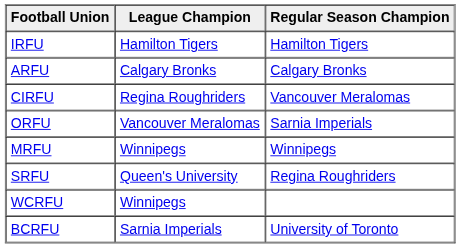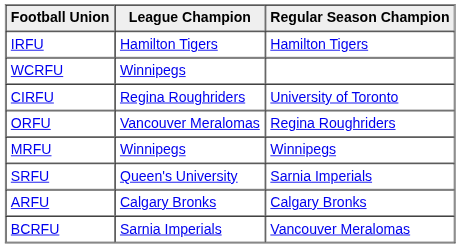 <table border="1" cellpadding="5" cellspacing="0" align="center">
 <tr>
 <th scope="col" style="background:#efefef;">Football Union</th>
 <th scope="col" style="background:#efefef;">League Champion</th>
 <th scope="col" style="background:#efefef;">Regular Season Champion</th>
 </tr>
 <tr>
 <td><a href='#'>IRFU</a></td>
 <td><a href='#'>Hamilton Tigers</a></td>
 <td><a href='#'>Hamilton Tigers</a></td>
 </tr>
 <tr>
-<td><a href='#'>ARFU</a></td>
-<td><a href='#'>Calgary Bronks</a></td>
-<td><a href='#'>Calgary Bronks</a></td>
+<td><a href='#'>WCRFU</a></td>
+<td><a href='#'>Winnipegs</a></td>
+<td></td>
 </tr>
 <tr>
 <td><a href='#'>CIRFU</a></td>
 <td><a href='#'>Regina Roughriders</a></td>
-<td><a href='#'>Vancouver Meralomas</a></td>
+<td><a href='#'>University of Toronto</a></td>
 </tr>
 <tr>
 <td><a href='#'>ORFU</a></td>
 <td><a href='#'>Vancouver Meralomas</a></td>
-<td><a href='#'>Sarnia Imperials</a></td>
+<td><a href='#'>Regina Roughriders</a></td>
 </tr>
 <tr>
 <td><a href='#'>MRFU</a></td>
 <td><a href='#'>Winnipegs</a></td>
 <td><a href='#'>Winnipegs</a></td>
 </tr>
 <tr>
 <td><a href='#'>SRFU</a></td>
 <td><a href='#'>Queen's University</a></td>
-<td><a href='#'>Regina Roughriders</a></td>
+<td><a href='#'>Sarnia Imperials</a></td>
 </tr>
 <tr>
-<td><a href='#'>WCRFU</a></td>
-<td><a href='#'>Winnipegs</a></td>
-<td></td>
+<td><a href='#'>ARFU</a></td>
+<td><a href='#'>Calgary Bronks</a></td>
+<td><a href='#'>Calgary Bronks</a></td>
 </tr>
 <tr>
 <td><a href='#'>BCRFU</a></td>
 <td><a href='#'>Sarnia Imperials</a></td>
-<td><a href='#'>University of Toronto</a></td>
+<td><a href='#'>Vancouver Meralomas</a></td>
 </tr>
 </table>
